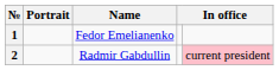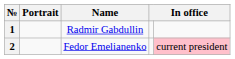 <table class="wikitable" style="text-align:center">
 <tr style="background:#cccccc">
 <th>№</th>
 <th>Portrait</th>
 <th>Name</th>
 <th colspan=2>In office</th>
 </tr>
 <tr>
 <th>1</th>
 <td></td>
-<td><a href='#'>Fedor Emelianenko</a></td>
+<td><a href='#'>Radmir Gabdullin</a></td>
 <td></td>
 <td></td>
 </tr>
 <tr>
 <th>2</th>
 <td></td>
-<td><a href='#'>Radmir Gabdullin</a></td>
+<td><a href='#'>Fedor Emelianenko</a></td>
 <td></td>
 <td style="background: pink;">current president</td>
 </tr>
 </table>
